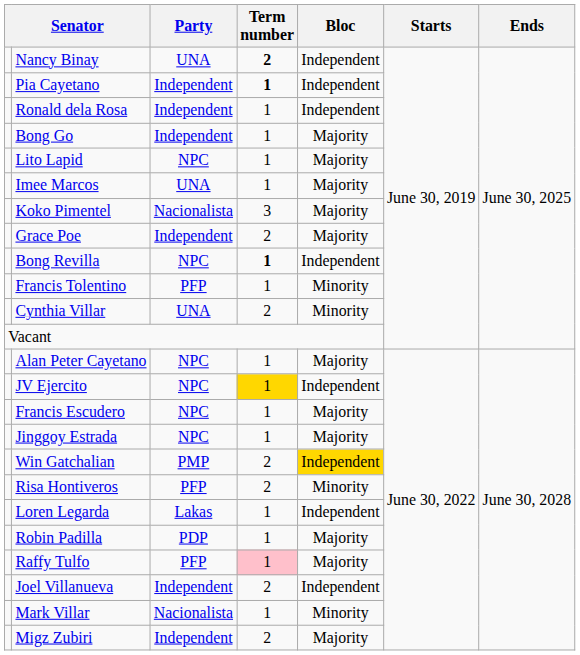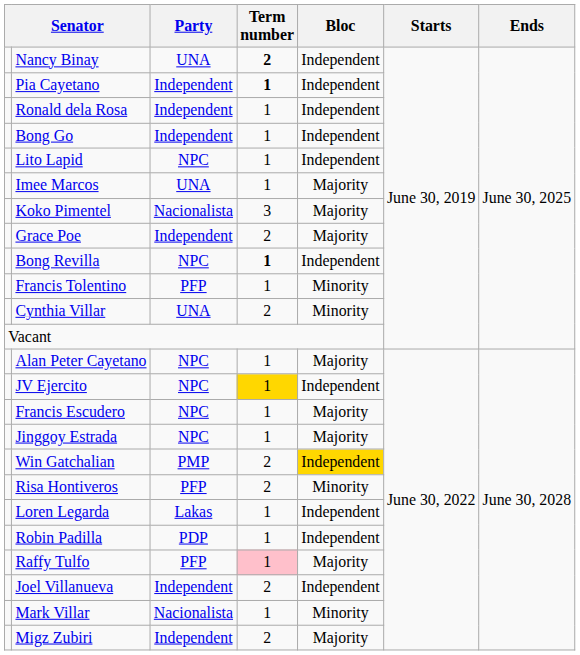 <table class="wikitable sortable" style="text-align:center;">
 <tr>
 <th colspan="2"><a href='#'>Senator</a></th>
 <th><a href='#'>Party</a></th>
 <th>Term<br>number</th>
 <th>Bloc</th>
 <th>Starts</th>
 <th>Ends</th>
 </tr>
 <tr>
 <td></td>
 <td align="left"><a href='#'>Nancy Binay</a></td>
 <td><a href='#'>UNA</a></td>
 <td><strong>2</strong></td>
 <td>Independent</td>
 <td rowspan="12">June 30, 2019</td>
 <td rowspan="12">June 30, 2025</td>
 </tr>
 <tr>
 <td></td>
 <td align="left"><a href='#'>Pia Cayetano</a></td>
 <td><a href='#'>Independent</a></td>
 <td><strong>1</strong></td>
 <td>Independent</td>
 </tr>
 <tr>
 <td></td>
 <td align="left"><a href='#'>Ronald dela Rosa</a></td>
 <td><a href='#'>Independent</a></td>
 <td>1</td>
 <td>Independent</td>
 </tr>
 <tr>
 <td></td>
 <td align="left"><a href='#'>Bong Go</a></td>
 <td><a href='#'>Independent</a></td>
 <td>1</td>
-<td>Majority</td>
+<td>Independent</td>
 </tr>
 <tr>
 <td></td>
 <td align="left"><a href='#'>Lito Lapid</a></td>
 <td><a href='#'>NPC</a></td>
 <td>1</td>
-<td>Majority</td>
+<td>Independent</td>
 </tr>
 <tr>
 <td></td>
 <td align="left"><a href='#'>Imee Marcos</a></td>
 <td><a href='#'>UNA</a></td>
 <td>1</td>
 <td>Majority</td>
 </tr>
 <tr>
 <td></td>
 <td align="left"><a href='#'>Koko Pimentel</a></td>
 <td><a href='#'>Nacionalista</a></td>
 <td>3</td>
 <td>Majority</td>
 </tr>
 <tr>
 <td></td>
 <td align="left"><a href='#'>Grace Poe</a></td>
 <td><a href='#'>Independent</a></td>
 <td>2</td>
 <td>Majority</td>
 </tr>
 <tr>
 <td></td>
 <td align="left"><a href='#'>Bong Revilla</a></td>
 <td><a href='#'>NPC</a></td>
 <td><strong>1</strong></td>
 <td>Independent</td>
 </tr>
 <tr>
 <td></td>
 <td align="left"><a href='#'>Francis Tolentino</a></td>
 <td><a href='#'>PFP</a></td>
 <td>1</td>
 <td>Minority</td>
 </tr>
 <tr>
 <td></td>
 <td align="left"><a href='#'>Cynthia Villar</a></td>
 <td><a href='#'>UNA</a></td>
 <td>2</td>
 <td>Minority</td>
 </tr>
 <tr>
 <td colspan="5" align="left">Vacant</td>
 </tr>
 <tr>
 <td></td>
 <td align="left"><a href='#'>Alan Peter Cayetano</a></td>
 <td><a href='#'>NPC</a></td>
 <td>1</td>
 <td>Majority</td>
 <td rowspan="12">June 30, 2022</td>
 <td rowspan="12">June 30, 2028</td>
 </tr>
 <tr>
 <td></td>
 <td align="left"><a href='#'>JV Ejercito</a></td>
 <td><a href='#'>NPC</a></td>
 <td style="background: gold;">1</td>
 <td>Independent</td>
 </tr>
 <tr>
 <td></td>
 <td align="left"><a href='#'>Francis Escudero</a></td>
 <td><a href='#'>NPC</a></td>
 <td>1</td>
 <td>Majority</td>
 </tr>
 <tr>
 <td></td>
 <td align="left"><a href='#'>Jinggoy Estrada</a></td>
 <td><a href='#'>NPC</a></td>
 <td>1</td>
 <td>Majority</td>
 </tr>
 <tr>
 <td></td>
 <td align="left"><a href='#'>Win Gatchalian</a></td>
 <td><a href='#'>PMP</a></td>
 <td>2</td>
 <td style="background: gold;">Independent</td>
 </tr>
 <tr>
 <td></td>
 <td align="left"><a href='#'>Risa Hontiveros</a></td>
 <td><a href='#'>PFP</a></td>
 <td>2</td>
 <td>Minority</td>
 </tr>
 <tr>
 <td></td>
 <td align="left"><a href='#'>Loren Legarda</a></td>
 <td><a href='#'>Lakas</a></td>
 <td>1</td>
 <td>Independent</td>
 </tr>
 <tr>
 <td></td>
 <td align="left"><a href='#'>Robin Padilla</a></td>
 <td><a href='#'>PDP</a></td>
 <td>1</td>
-<td>Majority</td>
+<td>Independent</td>
 </tr>
 <tr>
 <td></td>
 <td align="left"><a href='#'>Raffy Tulfo</a></td>
 <td><a href='#'>PFP</a></td>
 <td style="background: pink;">1</td>
 <td>Majority</td>
 </tr>
 <tr>
 <td></td>
 <td align="left"><a href='#'>Joel Villanueva</a></td>
 <td><a href='#'>Independent</a></td>
 <td>2</td>
 <td>Independent</td>
 </tr>
 <tr>
 <td></td>
 <td align="left"><a href='#'>Mark Villar</a></td>
 <td><a href='#'>Nacionalista</a></td>
 <td>1</td>
 <td>Minority</td>
 </tr>
 <tr>
 <td></td>
 <td align="left"><a href='#'>Migz Zubiri</a></td>
 <td><a href='#'>Independent</a></td>
 <td>2</td>
 <td>Majority</td>
 </tr>
 </table>
